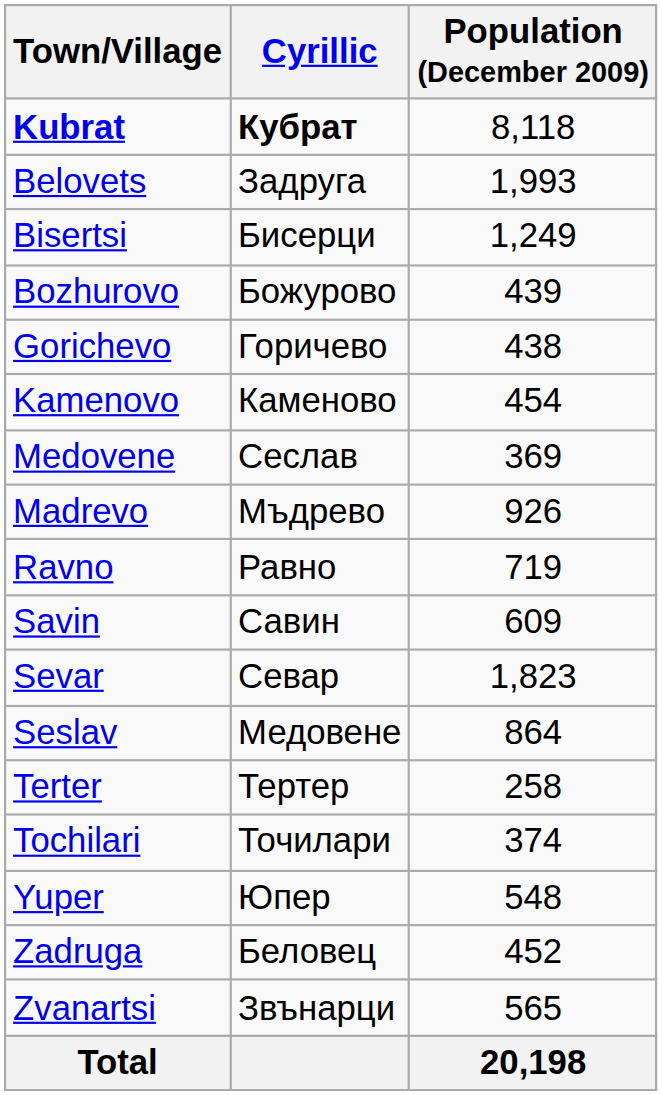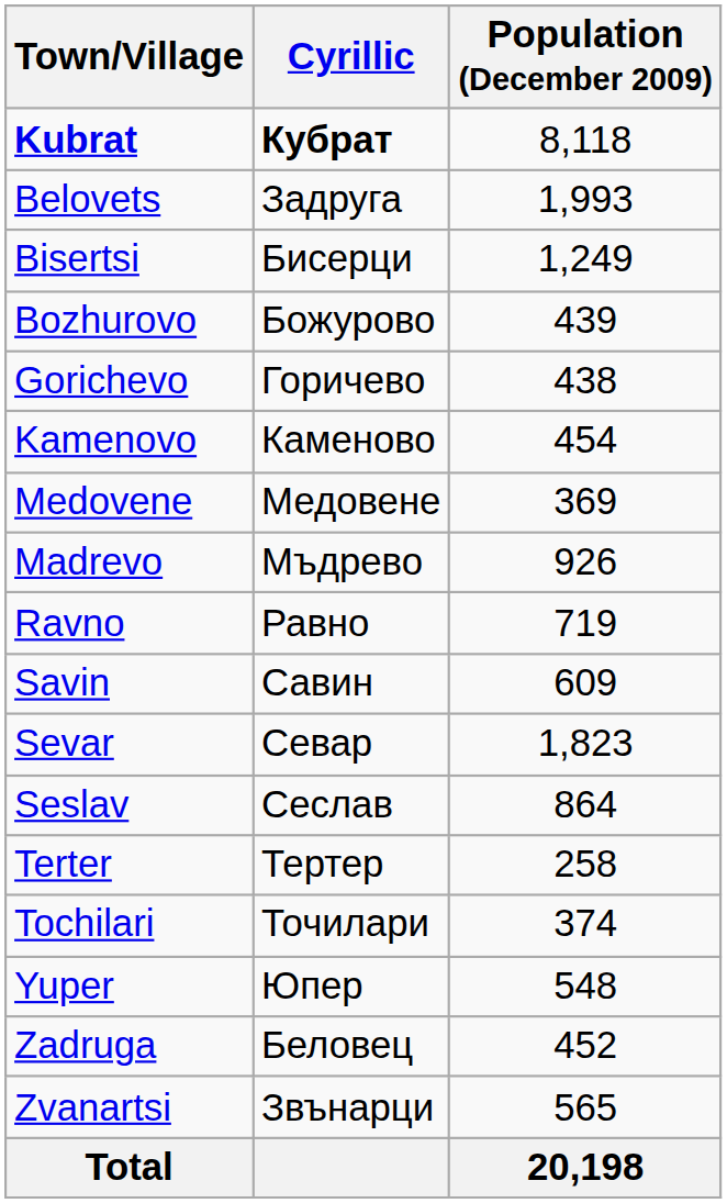 <table class="wikitable sortable">
 <tr>
 <th>Town/Village</th>
 <th><a href='#'>Cyrillic</a></th>
 <th>Population<br><small>(December 2009)</small></th>
 </tr>
 <tr>
 <td><strong><a href='#'>Kubrat</a></strong></td>
 <td><strong>Кубрат</strong></td>
 <td align="center">8,118</td>
 </tr>
 <tr>
 <td><a href='#'>Belovets</a></td>
 <td>Задруга</td>
 <td align="center">1,993</td>
 </tr>
 <tr>
 <td><a href='#'>Bisertsi</a></td>
 <td>Бисерци</td>
 <td align="center">1,249</td>
 </tr>
 <tr>
 <td><a href='#'>Bozhurovo</a></td>
 <td>Божурово</td>
 <td align="center">439</td>
 </tr>
 <tr>
 <td><a href='#'>Gorichevo</a></td>
 <td>Горичево</td>
 <td align="center">438</td>
 </tr>
 <tr>
 <td><a href='#'>Kamenovo</a></td>
 <td>Каменово</td>
 <td align="center">454</td>
 </tr>
 <tr>
 <td><a href='#'>Medovene</a></td>
-<td>Сеслав</td>
+<td>Медовене</td>
 <td align="center">369</td>
 </tr>
 <tr>
 <td><a href='#'>Madrevo</a></td>
 <td>Мъдрево</td>
 <td align="center">926</td>
 </tr>
 <tr>
 <td><a href='#'>Ravno</a></td>
 <td>Равно</td>
 <td align="center">719</td>
 </tr>
 <tr>
 <td><a href='#'>Savin</a></td>
 <td>Савин</td>
 <td align="center">609</td>
 </tr>
 <tr>
 <td><a href='#'>Sevar</a></td>
 <td>Севар</td>
 <td align="center">1,823</td>
 </tr>
 <tr>
 <td><a href='#'>Seslav</a></td>
-<td>Медовене</td>
+<td>Сеслав</td>
 <td align="center">864</td>
 </tr>
 <tr>
 <td><a href='#'>Terter</a></td>
 <td>Тертер</td>
 <td align="center">258</td>
 </tr>
 <tr>
 <td><a href='#'>Tochilari</a></td>
 <td>Точилари</td>
 <td align="center">374</td>
 </tr>
 <tr>
 <td><a href='#'>Yuper</a></td>
 <td>Юпер</td>
 <td align="center">548</td>
 </tr>
 <tr>
 <td><a href='#'>Zadruga</a></td>
 <td>Беловец</td>
 <td align="center">452</td>
 </tr>
 <tr>
 <td><a href='#'>Zvanartsi</a></td>
 <td>Звънарци</td>
 <td align="center">565</td>
 </tr>
 <tr>
 <th>Total</th>
 <th></th>
 <th align="center">20,198</th>
 </tr>
 </table>
